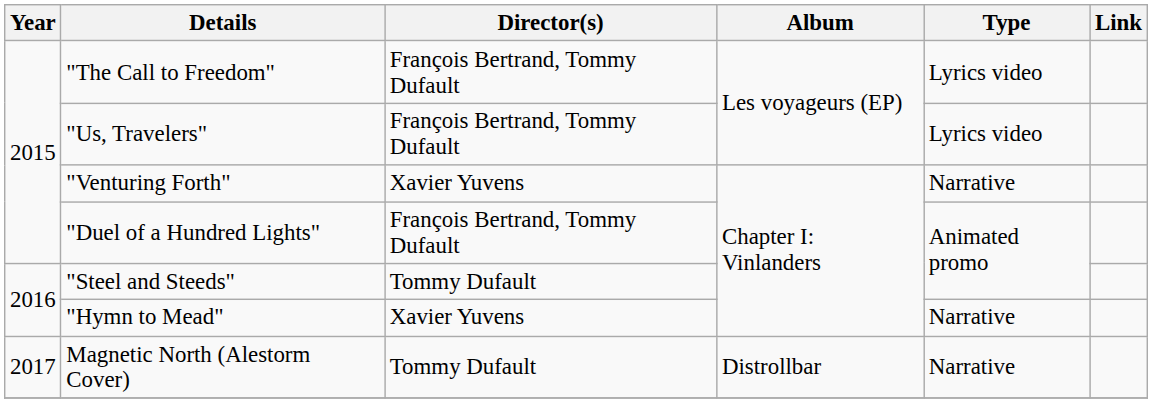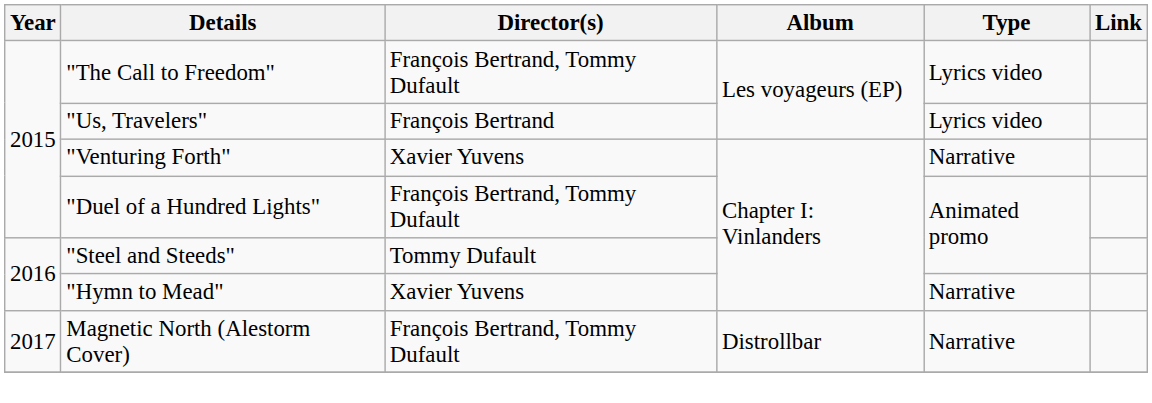 <table class="wikitable" style="width:800px;">
 <tr>
 <th style="width:30px;">Year</th>
 <th>Details</th>
 <th>Director(s)</th>
 <th>Album</th>
 <th>Type</th>
 <th>Link</th>
 </tr>
 <tr>
 <td rowspan="4">2015</td>
 <td>"The Call to Freedom"</td>
 <td>François Bertrand, Tommy Dufault</td>
 <td rowspan="2">Les voyageurs (EP)</td>
 <td rowspan="1">Lyrics video</td>
 <td></td>
 </tr>
 <tr>
 <td>"Us, Travelers"</td>
-<td>François Bertrand, Tommy Dufault</td>
+<td>François Bertrand</td>
 <td rowspan="1">Lyrics video</td>
 <td></td>
 </tr>
 <tr>
 <td>"Venturing Forth"</td>
 <td>Xavier Yuvens</td>
 <td rowspan="4">Chapter I: Vinlanders</td>
 <td rowspan="1">Narrative</td>
 <td></td>
 </tr>
 <tr>
 <td>"Duel of a Hundred Lights"</td>
 <td>François Bertrand, Tommy Dufault</td>
 <td rowspan="2">Animated promo</td>
 <td></td>
 </tr>
 <tr>
 <td rowspan="2">2016</td>
 <td>"Steel and Steeds"</td>
 <td>Tommy Dufault</td>
 <td></td>
 </tr>
 <tr>
 <td>"Hymn to Mead"</td>
 <td>Xavier Yuvens</td>
 <td rowspan="1">Narrative</td>
 <td></td>
 </tr>
 <tr>
 <td>2017</td>
 <td>Magnetic North (Alestorm Cover)</td>
-<td>Tommy Dufault</td>
+<td>François Bertrand, Tommy Dufault</td>
 <td>Distrollbar</td>
 <td rowspan="1">Narrative</td>
 <td></td>
 </tr>
 <tr>
 </tr>
 </table>
